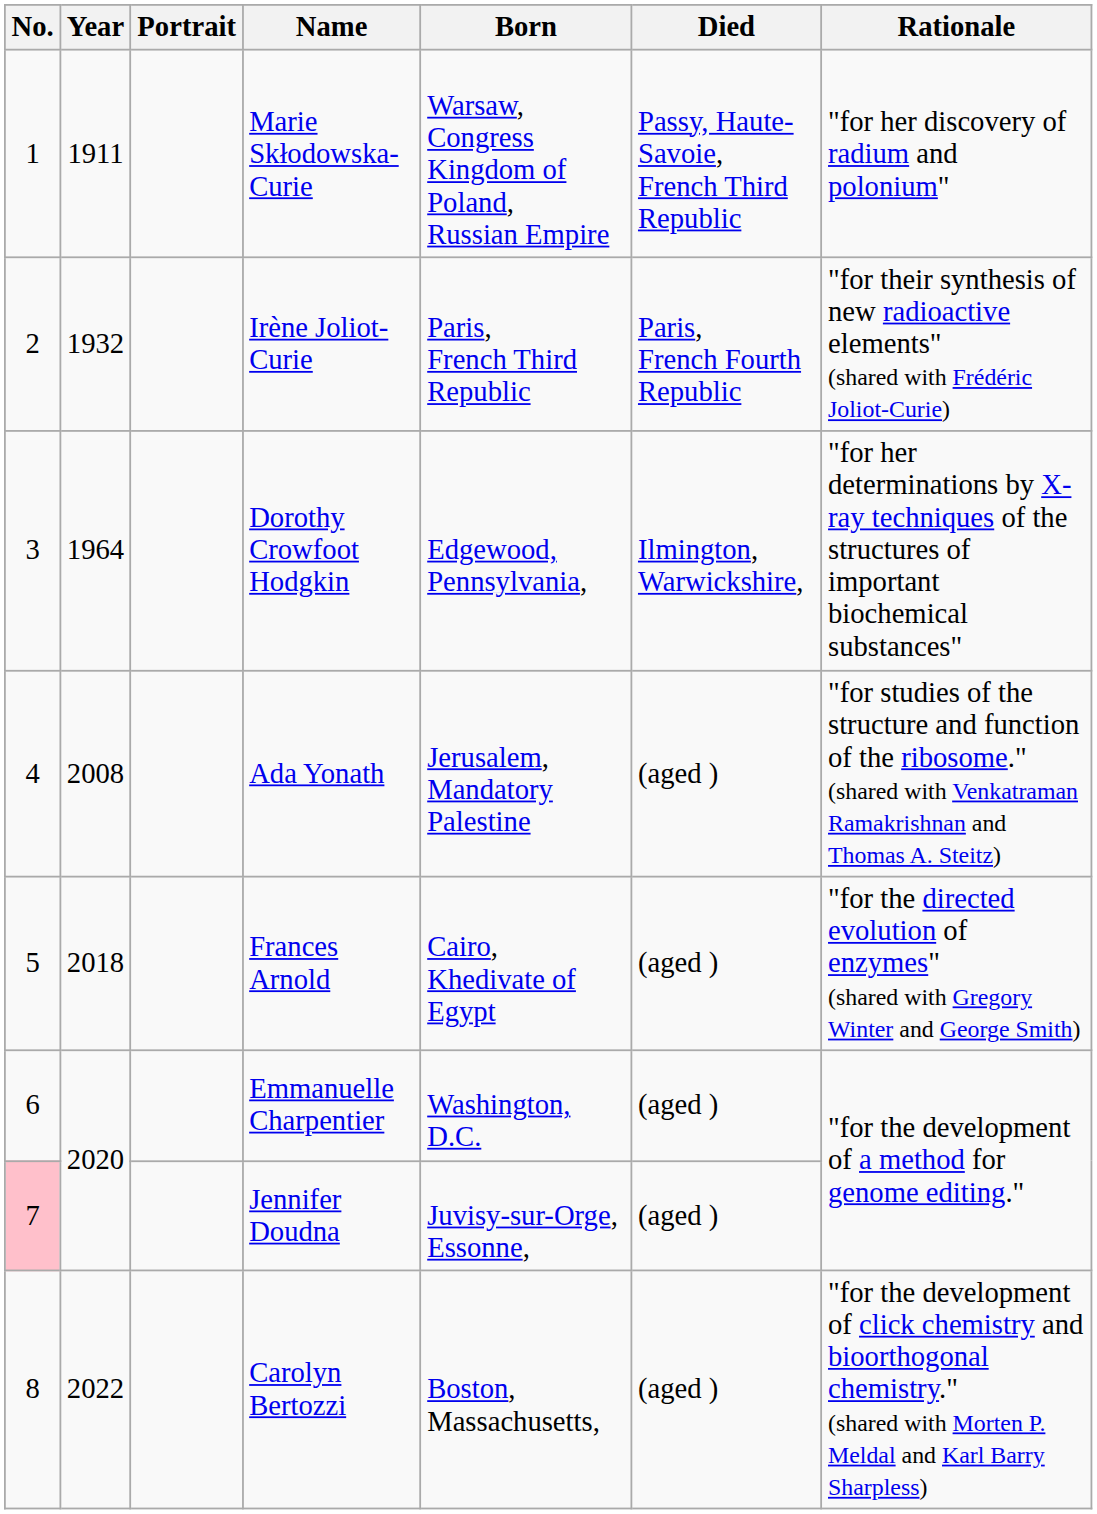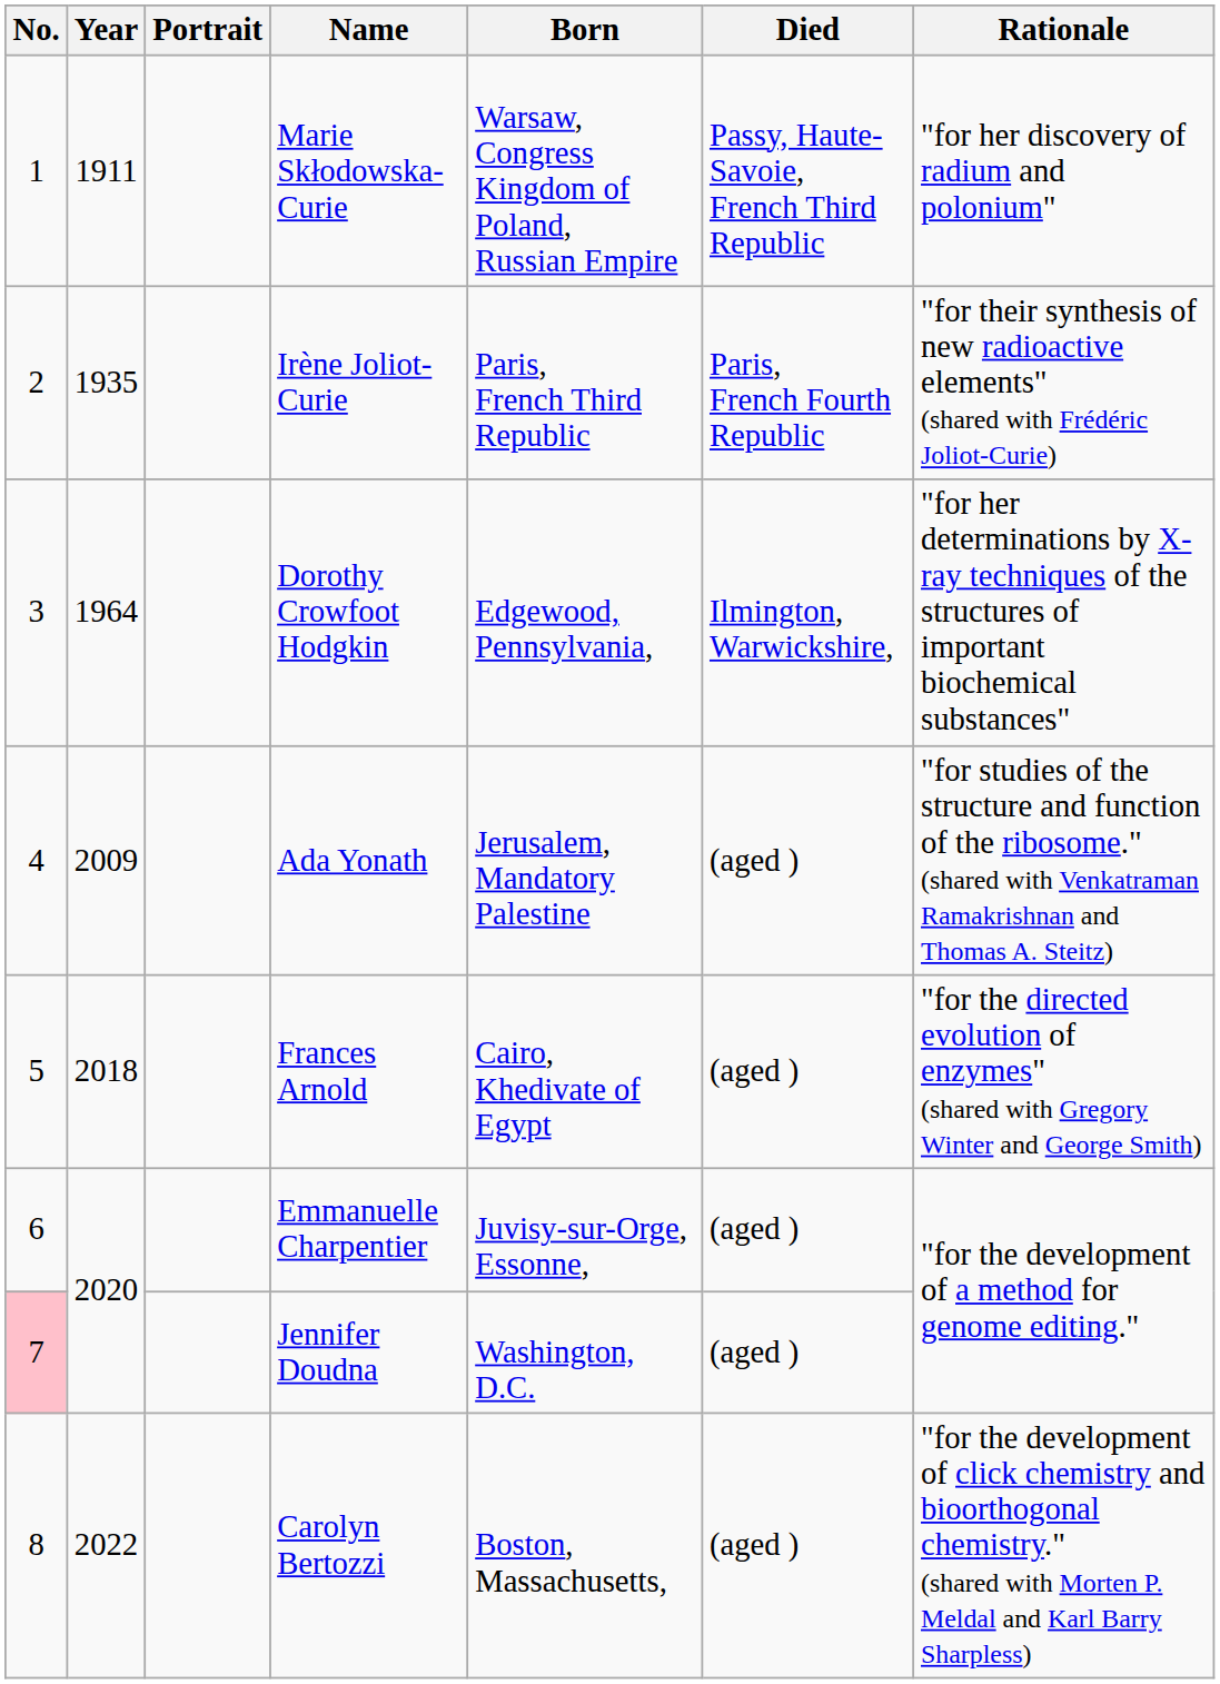 <table class="wikitable sortable">
 <tr>
 <th>No.</th>
 <th>Year</th>
 <th class="unsortable">Portrait</th>
 <th>Name</th>
 <th>Born</th>
 <th>Died</th>
 <th class="unsortable">Rationale</th>
 </tr>
 <tr>
 <td align="center">1</td>
 <td align="center">1911</td>
 <td></td>
 <td><a href='#'>Marie Skłodowska-Curie</a></td>
 <td><br><a href='#'>Warsaw</a>, <a href='#'>Congress Kingdom of Poland</a>, <br> <a href='#'>Russian Empire</a></td>
 <td><br><a href='#'>Passy, Haute-Savoie</a>, <br> <a href='#'>French Third Republic</a></td>
 <td>"for her discovery of <a href='#'>radium</a> and <a href='#'>polonium</a>"</td>
 </tr>
 <tr>
 <td align="center">2</td>
-<td align="center">1932</td>
+<td align="center">1935</td>
 <td></td>
 <td><a href='#'>Irène Joliot-Curie</a></td>
 <td><br><a href='#'>Paris</a>, <br> <a href='#'>French Third Republic</a></td>
 <td><br><a href='#'>Paris</a>, <br> <a href='#'>French Fourth Republic</a></td>
 <td>"for their synthesis of new <a href='#'>radioactive</a> elements"<br><small>(shared with <a href='#'>Frédéric Joliot-Curie</a>)</small></td>
 </tr>
 <tr>
 <td align="center">3</td>
 <td align="center">1964</td>
 <td></td>
 <td><a href='#'>Dorothy Crowfoot Hodgkin</a></td>
 <td><br><a href='#'>Edgewood, Pennsylvania</a>, <br></td>
 <td><br><a href='#'>Ilmington</a>, <a href='#'>Warwickshire</a>, <br></td>
 <td>"for her determinations by <a href='#'>X-ray techniques</a> of the structures of important biochemical substances"</td>
 </tr>
 <tr>
 <td align="center">4</td>
-<td align="center">2008</td>
+<td align="center">2009</td>
 <td></td>
 <td><a href='#'>Ada Yonath</a></td>
 <td><br><a href='#'>Jerusalem</a>, <br> <a href='#'>Mandatory Palestine</a></td>
 <td>(aged )</td>
 <td>"for studies of the structure and function of the <a href='#'>ribosome</a>."<br><small>(shared with <a href='#'>Venkatraman Ramakrishnan</a> and <a href='#'>Thomas A. Steitz</a>)</small></td>
 </tr>
 <tr>
 <td align="center">5</td>
 <td align="center">2018</td>
 <td></td>
 <td><a href='#'>Frances Arnold</a></td>
 <td><br><a href='#'>Cairo</a>, <br> <a href='#'>Khedivate of Egypt</a></td>
 <td>(aged )</td>
 <td>"for the <a href='#'>directed evolution</a> of <a href='#'>enzymes</a>"<br><small>(shared with <a href='#'>Gregory Winter</a> and <a href='#'>George Smith</a>)</small></td>
 </tr>
 <tr>
 <td align="center">6</td>
 <td rowspan="2" align="center">2020</td>
 <td></td>
 <td><a href='#'>Emmanuelle Charpentier</a></td>
-<td><br><a href='#'>Washington, D.C.</a> <br></td>
+<td><br><a href='#'>Juvisy-sur-Orge</a>, <a href='#'>Essonne</a>, <br></td>
 <td>(aged )</td>
 <td rowspan="2">"for the development of <a href='#'>a method</a> for <a href='#'>genome editing</a>."</td>
 </tr>
 <tr>
 <td align="center" style="background: pink;">7</td>
 <td></td>
 <td><a href='#'>Jennifer Doudna</a></td>
-<td><br><a href='#'>Juvisy-sur-Orge</a>, <a href='#'>Essonne</a>, <br></td>
+<td><br><a href='#'>Washington, D.C.</a> <br></td>
 <td>(aged )</td>
 </tr>
 <tr>
 <td align="center">8</td>
 <td align="center">2022</td>
 <td></td>
 <td><a href='#'>Carolyn Bertozzi</a></td>
 <td><br><a href='#'>Boston</a>, Massachusetts, <br></td>
 <td>(aged )</td>
 <td>"for the development of <a href='#'>click chemistry</a> and <a href='#'>bioorthogonal chemistry</a>."<br><small>(shared with <a href='#'>Morten P. Meldal</a> and <a href='#'>Karl Barry Sharpless</a>)</small></td>
 </tr>
 </table>
